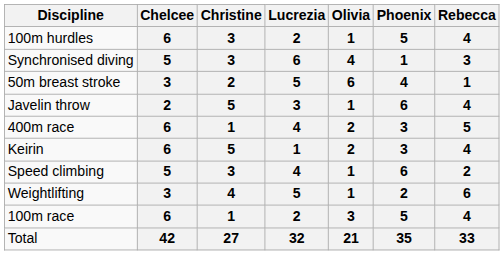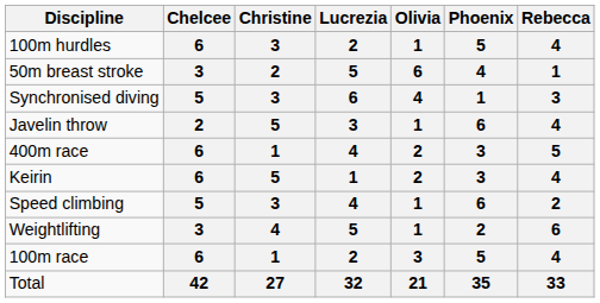 <table class="wikitable">
 <tr>
 <th>Discipline</th>
 <th>Chelcee</th>
 <th>Christine</th>
 <th>Lucrezia</th>
 <th>Olivia</th>
 <th>Phoenix</th>
 <th>Rebecca</th>
 </tr>
 <tr>
 <td>100m hurdles</td>
 <th>6</th>
 <th>3</th>
 <th>2</th>
 <th>1</th>
 <th>5</th>
 <th>4</th>
 </tr>
 <tr>
+<td>50m breast stroke</td>
+<th>3</th>
+<th>2</th>
+<th>5</th>
+<th>6</th>
+<th>4</th>
+<th>1</th>
+</tr>
+<tr>
 <td>Synchronised diving</td>
 <th>5</th>
 <th>3</th>
 <th>6</th>
 <th>4</th>
 <th>1</th>
 <th>3</th>
-</tr>
-<tr>
-<td>50m breast stroke</td>
-<th>3</th>
-<th>2</th>
-<th>5</th>
-<th>6</th>
-<th>4</th>
-<th>1</th>
 </tr>
 <tr>
 <td>Javelin throw</td>
 <th>2</th>
 <th>5</th>
 <th>3</th>
 <th>1</th>
 <th>6</th>
 <th>4</th>
 </tr>
 <tr>
 <td>400m race</td>
 <th>6</th>
 <th>1</th>
 <th>4</th>
 <th>2</th>
 <th>3</th>
 <th>5</th>
 </tr>
 <tr>
 <td>Keirin</td>
 <th>6</th>
 <th>5</th>
 <th>1</th>
 <th>2</th>
 <th>3</th>
 <th>4</th>
 </tr>
 <tr>
 <td>Speed climbing</td>
 <th>5</th>
 <th>3</th>
 <th>4</th>
 <th>1</th>
 <th>6</th>
 <th>2</th>
 </tr>
 <tr>
 <td>Weightlifting</td>
 <th>3</th>
 <th>4</th>
 <th>5</th>
 <th>1</th>
 <th>2</th>
 <th>6</th>
 </tr>
 <tr>
 <td>100m race</td>
 <th>6</th>
 <th>1</th>
 <th>2</th>
 <th>3</th>
 <th>5</th>
 <th>4</th>
 </tr>
 <tr>
 <td>Total</td>
 <th>42</th>
 <th>27</th>
 <th>32</th>
 <th>21</th>
 <th>35</th>
 <th>33</th>
 </tr>
 </table>
